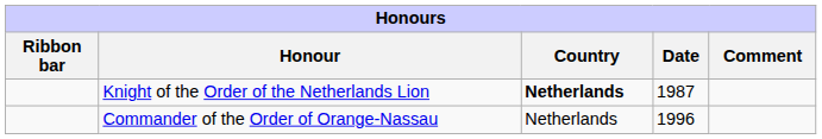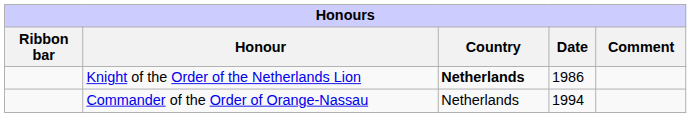 <table class="wikitable" style="width:60%;">
 <tr style="background:#ccf; text-align:center;">
 <td colspan=5><strong>Honours</strong></td>
 </tr>
 <tr>
 <th style="width:80px;">Ribbon bar</th>
 <th>Honour</th>
 <th>Country</th>
 <th>Date</th>
 <th>Comment</th>
 </tr>
 <tr>
 <td></td>
 <td><a href='#'>Knight</a> of the <a href='#'>Order of the Netherlands Lion</a></td>
 <td><strong>Netherlands</strong></td>
-<td>1987</td>
+<td>1986</td>
 <td></td>
 </tr>
 <tr>
 <td></td>
 <td><a href='#'>Commander</a> of the <a href='#'>Order of Orange-Nassau</a></td>
 <td>Netherlands</td>
-<td>1996</td>
+<td>1994</td>
 <td></td>
 </tr>
 </table>
